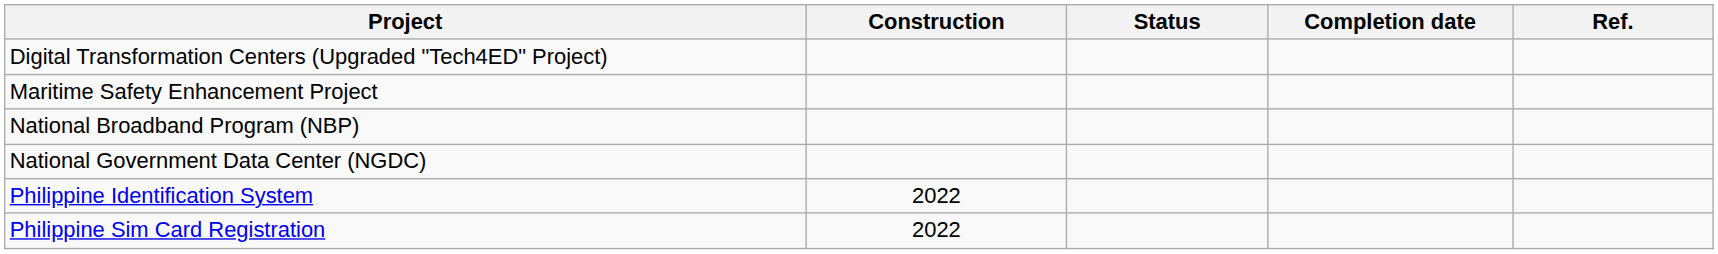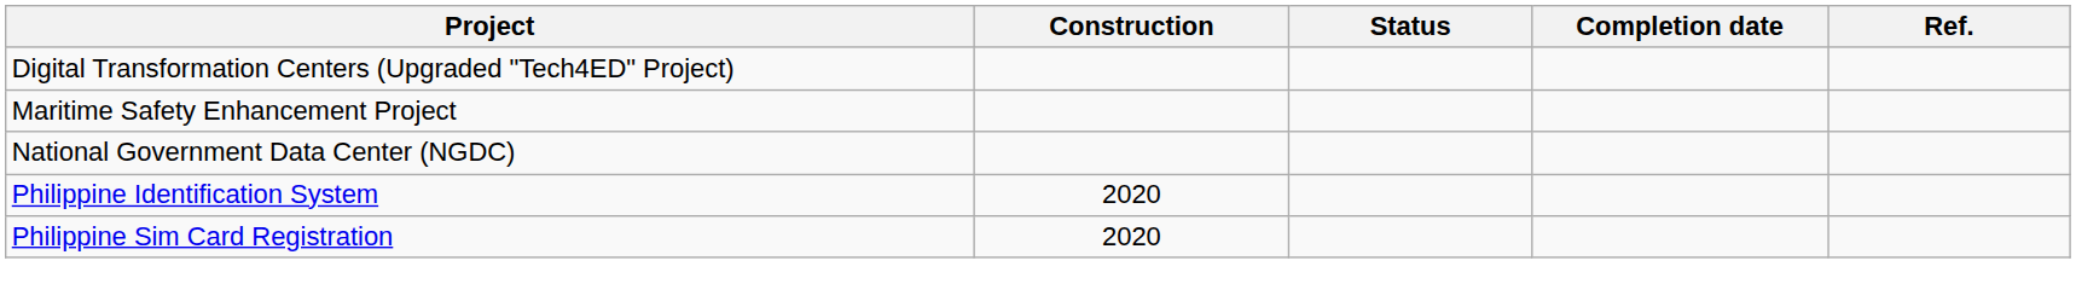 <table class="wikitable">
 <tr>
 <th scope="col" style="width:20%;">Project</th>
 <th scope="col" style="width:5%;">Construction</th>
 <th scope="col" style="width:5%;">Status</th>
 <th scope="col" style="width:5%;">Completion date</th>
 <th scope="col" style="width:5%;">Ref.</th>
 </tr>
 <tr>
 <td>Digital Transformation Centers (Upgraded "Tech4ED" Project)</td>
 <td style="text-align:center;"></td>
 <td></td>
 <td style="text-align:center;"></td>
 <td></td>
 </tr>
 <tr>
 <td>Maritime Safety Enhancement Project</td>
 <td style="text-align:center;"></td>
 <td></td>
 <td style="text-align:center;"></td>
 <td></td>
 </tr>
 <tr>
-<td>National Broadband Program (NBP)</td>
-<td style="text-align:center;"></td>
-<td></td>
-<td style="text-align:center;"></td>
-<td></td>
-</tr>
-<tr>
 <td>National Government Data Center (NGDC)</td>
 <td style="text-align:center;"></td>
 <td></td>
 <td style="text-align:center;"></td>
 <td></td>
 </tr>
 <tr>
 <td><a href='#'>Philippine Identification System</a></td>
-<td style="text-align:center;">2022</td>
+<td style="text-align:center;">2020</td>
 <td></td>
 <td style="text-align:center;"></td>
 <td></td>
 </tr>
 <tr>
 <td><a href='#'>Philippine Sim Card Registration</a></td>
-<td style="text-align:center;">2022</td>
+<td style="text-align:center;">2020</td>
 <td></td>
 <td></td>
 <td></td>
 </tr>
 </table>
